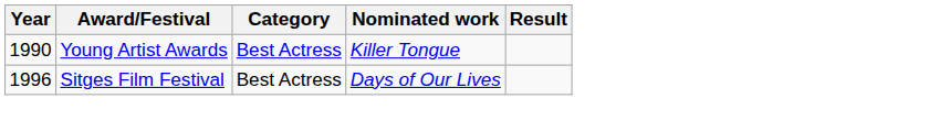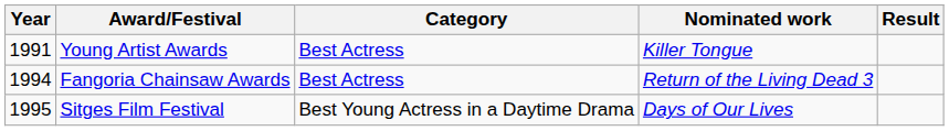 <table class="wikitable">
 <tr>
 <th>Year</th>
 <th>Award/Festival</th>
 <th>Category</th>
 <th>Nominated work</th>
 <th>Result</th>
 </tr>
 <tr>
-<td>1990</td>
+<td>1991</td>
 <td><a href='#'>Young Artist Awards</a></td>
 <td><a href='#'>Best Actress</a></td>
 <td><em><a href='#'>Killer Tongue</a></em></td>
 <td></td>
 </tr>
 <tr>
-<td>1996</td>
+<td>1994</td>
+<td><a href='#'>Fangoria Chainsaw Awards</a></td>
+<td><a href='#'>Best Actress</a></td>
+<td><em><a href='#'>Return of the Living Dead 3</a></em></td>
+<td></td>
+</tr>
+<tr>
+<td>1995</td>
 <td><a href='#'>Sitges Film Festival</a></td>
-<td>Best Actress</td>
+<td>Best Young Actress in a Daytime Drama</td>
 <td><em><a href='#'>Days of Our Lives</a></em></td>
 <td></td>
 </tr>
 </table>
